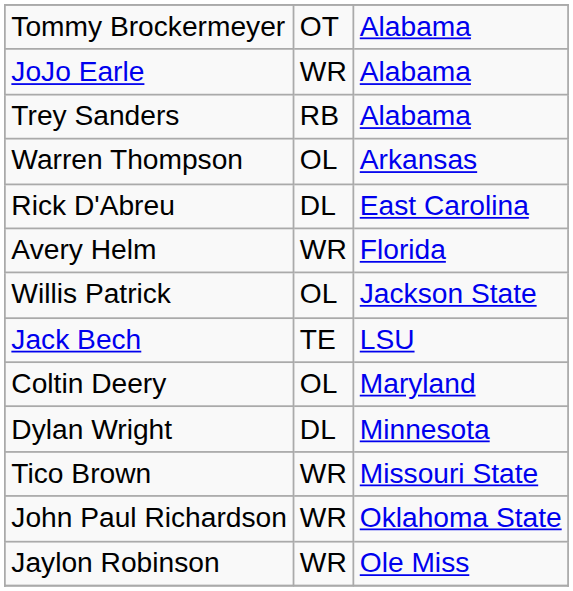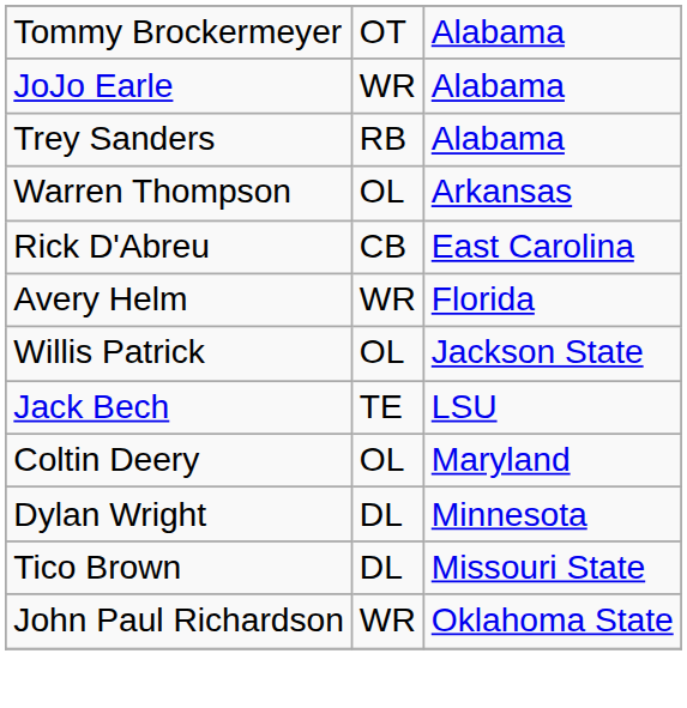 <table class="wikitable">
 <tr>
 </tr>
 <tr>
 <td>Tommy Brockermeyer</td>
 <td>OT</td>
 <td><a href='#'>Alabama</a></td>
 </tr>
 <tr>
 <td><a href='#'>JoJo Earle</a></td>
 <td>WR</td>
 <td><a href='#'>Alabama</a></td>
 </tr>
 <tr>
 <td>Trey Sanders</td>
 <td>RB</td>
 <td><a href='#'>Alabama</a></td>
 </tr>
 <tr>
 <td>Warren Thompson</td>
 <td>OL</td>
 <td><a href='#'>Arkansas</a></td>
 </tr>
 <tr>
 <td>Rick D'Abreu</td>
-<td>DL</td>
+<td>CB</td>
 <td><a href='#'>East Carolina</a></td>
 </tr>
 <tr>
 <td>Avery Helm</td>
 <td>WR</td>
 <td><a href='#'>Florida</a></td>
 </tr>
 <tr>
 <td>Willis Patrick</td>
 <td>OL</td>
 <td><a href='#'>Jackson State</a></td>
 </tr>
 <tr>
 <td><a href='#'>Jack Bech</a></td>
 <td>TE</td>
 <td><a href='#'>LSU</a></td>
 </tr>
 <tr>
 <td>Coltin Deery</td>
 <td>OL</td>
 <td><a href='#'>Maryland</a></td>
 </tr>
 <tr>
 <td>Dylan Wright</td>
 <td>DL</td>
 <td><a href='#'>Minnesota</a></td>
 </tr>
 <tr>
 <td>Tico Brown</td>
-<td>WR</td>
+<td>DL</td>
 <td><a href='#'>Missouri State</a></td>
 </tr>
 <tr>
 <td>John Paul Richardson</td>
 <td>WR</td>
 <td><a href='#'>Oklahoma State</a></td>
 </tr>
 <tr>
-<td>Jaylon Robinson</td>
-<td>WR</td>
-<td><a href='#'>Ole Miss</a></td>
-</tr>
-<tr>
 </tr>
 <tr>
 </tr>
 </table>
